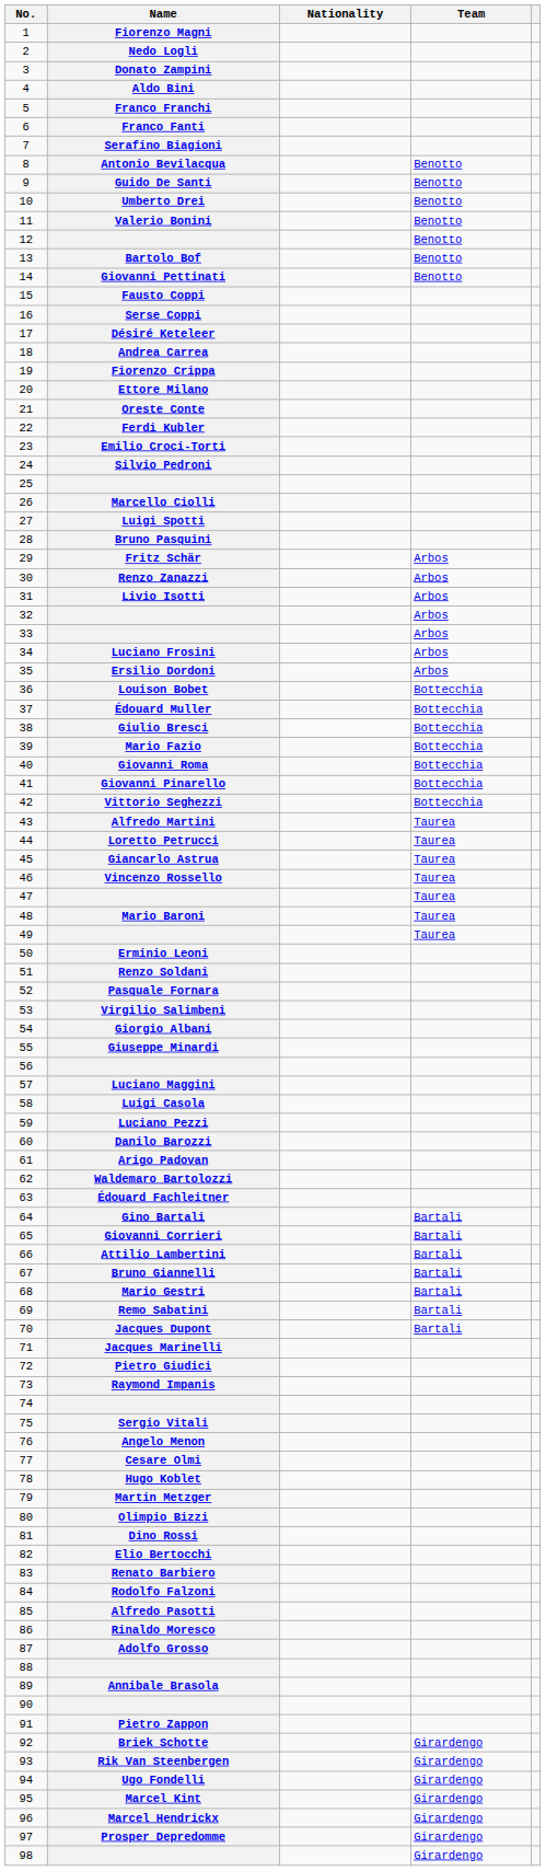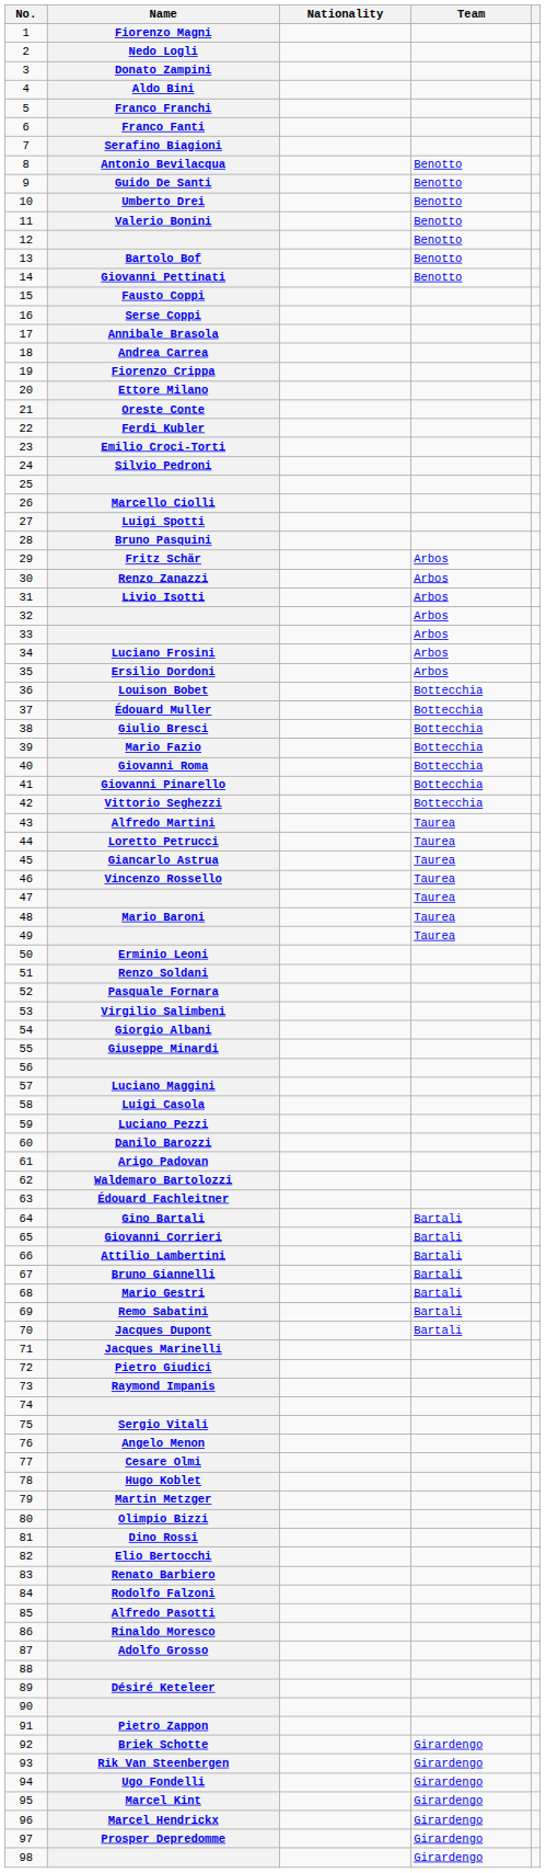 <table class="wikitable plainrowheaders sortable" style="width:97%">
 <tr>
 <th scope="col">No.</th>
 <th scope="col">Name</th>
 <th scope="col">Nationality</th>
 <th scope="col">Team</th>
 <th scope="col" class="unsortable"></th>
 </tr>
 <tr>
 <td style="text-align:center;">1</td>
 <th scope="row"><a href='#'>Fiorenzo Magni</a></th>
 <td></td>
 <td></td>
 <td style="text-align:center;"></td>
 </tr>
 <tr>
 <td style="text-align:center;">2</td>
 <th scope="row"><a href='#'>Nedo Logli</a></th>
 <td></td>
 <td></td>
 <td style="text-align:center;"></td>
 </tr>
 <tr>
 <td style="text-align:center;">3</td>
 <th scope="row"><a href='#'>Donato Zampini</a></th>
 <td></td>
 <td></td>
 <td style="text-align:center;"></td>
 </tr>
 <tr>
 <td style="text-align:center;">4</td>
 <th scope="row"><a href='#'>Aldo Bini</a></th>
 <td></td>
 <td></td>
 <td style="text-align:center;"></td>
 </tr>
 <tr>
 <td style="text-align:center;">5</td>
 <th scope="row"><a href='#'>Franco Franchi</a></th>
 <td></td>
 <td></td>
 <td style="text-align:center;"></td>
 </tr>
 <tr>
 <td style="text-align:center;">6</td>
 <th scope="row"><a href='#'>Franco Fanti</a></th>
 <td></td>
 <td></td>
 <td style="text-align:center;"></td>
 </tr>
 <tr>
 <td style="text-align:center;">7</td>
 <th scope="row"><a href='#'>Serafino Biagioni</a></th>
 <td></td>
 <td></td>
 <td style="text-align:center;"></td>
 </tr>
 <tr>
 <td style="text-align:center;">8</td>
 <th scope="row"><a href='#'>Antonio Bevilacqua</a></th>
 <td></td>
 <td><a href='#'>Benotto</a></td>
 <td style="text-align:center;"></td>
 </tr>
 <tr>
 <td style="text-align:center;">9</td>
 <th scope="row"><a href='#'>Guido De Santi</a></th>
 <td></td>
 <td><a href='#'>Benotto</a></td>
 <td style="text-align:center;"></td>
 </tr>
 <tr>
 <td style="text-align:center;">10</td>
 <th scope="row"><a href='#'>Umberto Drei</a></th>
 <td></td>
 <td><a href='#'>Benotto</a></td>
 <td style="text-align:center;"></td>
 </tr>
 <tr>
 <td style="text-align:center;">11</td>
 <th scope="row"><a href='#'>Valerio Bonini</a></th>
 <td></td>
 <td><a href='#'>Benotto</a></td>
 <td style="text-align:center;"></td>
 </tr>
 <tr>
 <td style="text-align:center;">12</td>
 <th scope="row"></th>
 <td></td>
 <td><a href='#'>Benotto</a></td>
 <td style="text-align:center;"></td>
 </tr>
 <tr>
 <td style="text-align:center;">13</td>
 <th scope="row"><a href='#'>Bartolo Bof</a></th>
 <td></td>
 <td><a href='#'>Benotto</a></td>
 <td style="text-align:center;"></td>
 </tr>
 <tr>
 <td style="text-align:center;">14</td>
 <th scope="row"><a href='#'>Giovanni Pettinati</a></th>
 <td></td>
 <td><a href='#'>Benotto</a></td>
 <td style="text-align:center;"></td>
 </tr>
 <tr>
 <td style="text-align:center;">15</td>
 <th scope="row"><a href='#'>Fausto Coppi</a></th>
 <td></td>
 <td></td>
 <td style="text-align:center;"></td>
 </tr>
 <tr>
 <td style="text-align:center;">16</td>
 <th scope="row"><a href='#'>Serse Coppi</a></th>
 <td></td>
 <td></td>
 <td style="text-align:center;"></td>
 </tr>
 <tr>
 <td style="text-align:center;">17</td>
-<th scope="row"><a href='#'>Désiré Keteleer</a></th>
+<th scope="row"><a href='#'>Annibale Brasola</a></th>
 <td></td>
 <td></td>
 <td style="text-align:center;"></td>
 </tr>
 <tr>
 <td style="text-align:center;">18</td>
 <th scope="row"><a href='#'>Andrea Carrea</a></th>
 <td></td>
 <td></td>
 <td style="text-align:center;"></td>
 </tr>
 <tr>
 <td style="text-align:center;">19</td>
 <th scope="row"><a href='#'>Fiorenzo Crippa</a></th>
 <td></td>
 <td></td>
 <td style="text-align:center;"></td>
 </tr>
 <tr>
 <td style="text-align:center;">20</td>
 <th scope="row"><a href='#'>Ettore Milano</a></th>
 <td></td>
 <td></td>
 <td style="text-align:center;"></td>
 </tr>
 <tr>
 <td style="text-align:center;">21</td>
 <th scope="row"><a href='#'>Oreste Conte</a></th>
 <td></td>
 <td></td>
 <td style="text-align:center;"></td>
 </tr>
 <tr>
 <td style="text-align:center;">22</td>
 <th scope="row"><a href='#'>Ferdi Kubler</a></th>
 <td></td>
 <td></td>
 <td style="text-align:center;"></td>
 </tr>
 <tr>
 <td style="text-align:center;">23</td>
 <th scope="row"><a href='#'>Emilio Croci-Torti</a></th>
 <td></td>
 <td></td>
 <td style="text-align:center;"></td>
 </tr>
 <tr>
 <td style="text-align:center;">24</td>
 <th scope="row"><a href='#'>Silvio Pedroni</a></th>
 <td></td>
 <td></td>
 <td style="text-align:center;"></td>
 </tr>
 <tr>
 <td style="text-align:center;">25</td>
 <th scope="row"></th>
 <td></td>
 <td></td>
 <td style="text-align:center;"></td>
 </tr>
 <tr>
 <td style="text-align:center;">26</td>
 <th scope="row"><a href='#'>Marcello Ciolli</a></th>
 <td></td>
 <td></td>
 <td style="text-align:center;"></td>
 </tr>
 <tr>
 <td style="text-align:center;">27</td>
 <th scope="row"><a href='#'>Luigi Spotti</a></th>
 <td></td>
 <td></td>
 <td style="text-align:center;"></td>
 </tr>
 <tr>
 <td style="text-align:center;">28</td>
 <th scope="row"><a href='#'>Bruno Pasquini</a></th>
 <td></td>
 <td></td>
 <td style="text-align:center;"></td>
 </tr>
 <tr>
 <td style="text-align:center;">29</td>
 <th scope="row"><a href='#'>Fritz Schär</a></th>
 <td></td>
 <td><a href='#'>Arbos</a></td>
 <td style="text-align:center;"></td>
 </tr>
 <tr>
 <td style="text-align:center;">30</td>
 <th scope="row"><a href='#'>Renzo Zanazzi</a></th>
 <td></td>
 <td><a href='#'>Arbos</a></td>
 <td style="text-align:center;"></td>
 </tr>
 <tr>
 <td style="text-align:center;">31</td>
 <th scope="row"><a href='#'>Livio Isotti</a></th>
 <td></td>
 <td><a href='#'>Arbos</a></td>
 <td style="text-align:center;"></td>
 </tr>
 <tr>
 <td style="text-align:center;">32</td>
 <th scope="row"></th>
 <td></td>
 <td><a href='#'>Arbos</a></td>
 <td style="text-align:center;"></td>
 </tr>
 <tr>
 <td style="text-align:center;">33</td>
 <th scope="row"></th>
 <td></td>
 <td><a href='#'>Arbos</a></td>
 <td style="text-align:center;"></td>
 </tr>
 <tr>
 <td style="text-align:center;">34</td>
 <th scope="row"><a href='#'>Luciano Frosini</a></th>
 <td></td>
 <td><a href='#'>Arbos</a></td>
 <td style="text-align:center;"></td>
 </tr>
 <tr>
 <td style="text-align:center;">35</td>
 <th scope="row"><a href='#'>Ersilio Dordoni</a></th>
 <td></td>
 <td><a href='#'>Arbos</a></td>
 <td style="text-align:center;"></td>
 </tr>
 <tr>
 <td style="text-align:center;">36</td>
 <th scope="row"><a href='#'>Louison Bobet</a></th>
 <td></td>
 <td><a href='#'>Bottecchia</a></td>
 <td style="text-align:center;"></td>
 </tr>
 <tr>
 <td style="text-align:center;">37</td>
 <th scope="row"><a href='#'>Édouard Muller</a></th>
 <td></td>
 <td><a href='#'>Bottecchia</a></td>
 <td style="text-align:center;"></td>
 </tr>
 <tr>
 <td style="text-align:center;">38</td>
 <th scope="row"><a href='#'>Giulio Bresci</a></th>
 <td></td>
 <td><a href='#'>Bottecchia</a></td>
 <td style="text-align:center;"></td>
 </tr>
 <tr>
 <td style="text-align:center;">39</td>
 <th scope="row"><a href='#'>Mario Fazio</a></th>
 <td></td>
 <td><a href='#'>Bottecchia</a></td>
 <td style="text-align:center;"></td>
 </tr>
 <tr>
 <td style="text-align:center;">40</td>
 <th scope="row"><a href='#'>Giovanni Roma</a></th>
 <td></td>
 <td><a href='#'>Bottecchia</a></td>
 <td style="text-align:center;"></td>
 </tr>
 <tr>
 <td style="text-align:center;">41</td>
 <th scope="row"><a href='#'>Giovanni Pinarello</a></th>
 <td></td>
 <td><a href='#'>Bottecchia</a></td>
 <td style="text-align:center;"></td>
 </tr>
 <tr>
 <td style="text-align:center;">42</td>
 <th scope="row"><a href='#'>Vittorio Seghezzi</a></th>
 <td></td>
 <td><a href='#'>Bottecchia</a></td>
 <td style="text-align:center;"></td>
 </tr>
 <tr>
 <td style="text-align:center;">43</td>
 <th scope="row"><a href='#'>Alfredo Martini</a></th>
 <td></td>
 <td><a href='#'>Taurea</a></td>
 <td style="text-align:center;"></td>
 </tr>
 <tr>
 <td style="text-align:center;">44</td>
 <th scope="row"><a href='#'>Loretto Petrucci</a></th>
 <td></td>
 <td><a href='#'>Taurea</a></td>
 <td style="text-align:center;"></td>
 </tr>
 <tr>
 <td style="text-align:center;">45</td>
 <th scope="row"><a href='#'>Giancarlo Astrua</a></th>
 <td></td>
 <td><a href='#'>Taurea</a></td>
 <td style="text-align:center;"></td>
 </tr>
 <tr>
 <td style="text-align:center;">46</td>
 <th scope="row"><a href='#'>Vincenzo Rossello</a></th>
 <td></td>
 <td><a href='#'>Taurea</a></td>
 <td style="text-align:center;"></td>
 </tr>
 <tr>
 <td style="text-align:center;">47</td>
 <th scope="row"></th>
 <td></td>
 <td><a href='#'>Taurea</a></td>
 <td style="text-align:center;"></td>
 </tr>
 <tr>
 <td style="text-align:center;">48</td>
 <th scope="row"><a href='#'>Mario Baroni</a></th>
 <td></td>
 <td><a href='#'>Taurea</a></td>
 <td style="text-align:center;"></td>
 </tr>
 <tr>
 <td style="text-align:center;">49</td>
 <th scope="row"></th>
 <td></td>
 <td><a href='#'>Taurea</a></td>
 <td style="text-align:center;"></td>
 </tr>
 <tr>
 <td style="text-align:center;">50</td>
 <th scope="row"><a href='#'>Erminio Leoni</a></th>
 <td></td>
 <td></td>
 <td style="text-align:center;"></td>
 </tr>
 <tr>
 <td style="text-align:center;">51</td>
 <th scope="row"><a href='#'>Renzo Soldani</a></th>
 <td></td>
 <td></td>
 <td style="text-align:center;"></td>
 </tr>
 <tr>
 <td style="text-align:center;">52</td>
 <th scope="row"><a href='#'>Pasquale Fornara</a></th>
 <td></td>
 <td></td>
 <td style="text-align:center;"></td>
 </tr>
 <tr>
 <td style="text-align:center;">53</td>
 <th scope="row"><a href='#'>Virgilio Salimbeni</a></th>
 <td></td>
 <td></td>
 <td style="text-align:center;"></td>
 </tr>
 <tr>
 <td style="text-align:center;">54</td>
 <th scope="row"><a href='#'>Giorgio Albani</a></th>
 <td></td>
 <td></td>
 <td style="text-align:center;"></td>
 </tr>
 <tr>
 <td style="text-align:center;">55</td>
 <th scope="row"><a href='#'>Giuseppe Minardi</a></th>
 <td></td>
 <td></td>
 <td style="text-align:center;"></td>
 </tr>
 <tr>
 <td style="text-align:center;">56</td>
 <th scope="row"></th>
 <td></td>
 <td></td>
 <td style="text-align:center;"></td>
 </tr>
 <tr>
 <td style="text-align:center;">57</td>
 <th scope="row"><a href='#'>Luciano Maggini</a></th>
 <td></td>
 <td></td>
 <td style="text-align:center;"></td>
 </tr>
 <tr>
 <td style="text-align:center;">58</td>
 <th scope="row"><a href='#'>Luigi Casola</a></th>
 <td></td>
 <td></td>
 <td style="text-align:center;"></td>
 </tr>
 <tr>
 <td style="text-align:center;">59</td>
 <th scope="row"><a href='#'>Luciano Pezzi</a></th>
 <td></td>
 <td></td>
 <td style="text-align:center;"></td>
 </tr>
 <tr>
 <td style="text-align:center;">60</td>
 <th scope="row"><a href='#'>Danilo Barozzi</a></th>
 <td></td>
 <td></td>
 <td style="text-align:center;"></td>
 </tr>
 <tr>
 <td style="text-align:center;">61</td>
 <th scope="row"><a href='#'>Arigo Padovan</a></th>
 <td></td>
 <td></td>
 <td style="text-align:center;"></td>
 </tr>
 <tr>
 <td style="text-align:center;">62</td>
 <th scope="row"><a href='#'>Waldemaro Bartolozzi</a></th>
 <td></td>
 <td></td>
 <td style="text-align:center;"></td>
 </tr>
 <tr>
 <td style="text-align:center;">63</td>
 <th scope="row"><a href='#'>Édouard Fachleitner</a></th>
 <td></td>
 <td></td>
 <td style="text-align:center;"></td>
 </tr>
 <tr>
 <td style="text-align:center;">64</td>
 <th scope="row"><a href='#'>Gino Bartali</a></th>
 <td></td>
 <td><a href='#'>Bartali</a></td>
 <td style="text-align:center;"></td>
 </tr>
 <tr>
 <td style="text-align:center;">65</td>
 <th scope="row"><a href='#'>Giovanni Corrieri</a></th>
 <td></td>
 <td><a href='#'>Bartali</a></td>
 <td style="text-align:center;"></td>
 </tr>
 <tr>
 <td style="text-align:center;">66</td>
 <th scope="row"><a href='#'>Attilio Lambertini</a></th>
 <td></td>
 <td><a href='#'>Bartali</a></td>
 <td style="text-align:center;"></td>
 </tr>
 <tr>
 <td style="text-align:center;">67</td>
 <th scope="row"><a href='#'>Bruno Giannelli</a></th>
 <td></td>
 <td><a href='#'>Bartali</a></td>
 <td style="text-align:center;"></td>
 </tr>
 <tr>
 <td style="text-align:center;">68</td>
 <th scope="row"><a href='#'>Mario Gestri</a></th>
 <td></td>
 <td><a href='#'>Bartali</a></td>
 <td style="text-align:center;"></td>
 </tr>
 <tr>
 <td style="text-align:center;">69</td>
 <th scope="row"><a href='#'>Remo Sabatini</a></th>
 <td></td>
 <td><a href='#'>Bartali</a></td>
 <td style="text-align:center;"></td>
 </tr>
 <tr>
 <td style="text-align:center;">70</td>
 <th scope="row"><a href='#'>Jacques Dupont</a></th>
 <td></td>
 <td><a href='#'>Bartali</a></td>
 <td style="text-align:center;"></td>
 </tr>
 <tr>
 <td style="text-align:center;">71</td>
 <th scope="row"><a href='#'>Jacques Marinelli</a></th>
 <td></td>
 <td></td>
 <td style="text-align:center;"></td>
 </tr>
 <tr>
 <td style="text-align:center;">72</td>
 <th scope="row"><a href='#'>Pietro Giudici</a></th>
 <td></td>
 <td></td>
 <td style="text-align:center;"></td>
 </tr>
 <tr>
 <td style="text-align:center;">73</td>
 <th scope="row"><a href='#'>Raymond Impanis</a></th>
 <td></td>
 <td></td>
 <td style="text-align:center;"></td>
 </tr>
 <tr>
 <td style="text-align:center;">74</td>
 <th scope="row"></th>
 <td></td>
 <td></td>
 <td style="text-align:center;"></td>
 </tr>
 <tr>
 <td style="text-align:center;">75</td>
 <th scope="row"><a href='#'>Sergio Vitali</a></th>
 <td></td>
 <td></td>
 <td style="text-align:center;"></td>
 </tr>
 <tr>
 <td style="text-align:center;">76</td>
 <th scope="row"><a href='#'>Angelo Menon</a></th>
 <td></td>
 <td></td>
 <td style="text-align:center;"></td>
 </tr>
 <tr>
 <td style="text-align:center;">77</td>
 <th scope="row"><a href='#'>Cesare Olmi</a></th>
 <td></td>
 <td></td>
 <td style="text-align:center;"></td>
 </tr>
 <tr>
 <td style="text-align:center;">78</td>
 <th scope="row"><a href='#'>Hugo Koblet</a></th>
 <td></td>
 <td></td>
 <td style="text-align:center;"></td>
 </tr>
 <tr>
 <td style="text-align:center;">79</td>
 <th scope="row"><a href='#'>Martin Metzger</a></th>
 <td></td>
 <td></td>
 <td style="text-align:center;"></td>
 </tr>
 <tr>
 <td style="text-align:center;">80</td>
 <th scope="row"><a href='#'>Olimpio Bizzi</a></th>
 <td></td>
 <td></td>
 <td style="text-align:center;"></td>
 </tr>
 <tr>
 <td style="text-align:center;">81</td>
 <th scope="row"><a href='#'>Dino Rossi</a></th>
 <td></td>
 <td></td>
 <td style="text-align:center;"></td>
 </tr>
 <tr>
 <td style="text-align:center;">82</td>
 <th scope="row"><a href='#'>Elio Bertocchi</a></th>
 <td></td>
 <td></td>
 <td style="text-align:center;"></td>
 </tr>
 <tr>
 <td style="text-align:center;">83</td>
 <th scope="row"><a href='#'>Renato Barbiero</a></th>
 <td></td>
 <td></td>
 <td style="text-align:center;"></td>
 </tr>
 <tr>
 <td style="text-align:center;">84</td>
 <th scope="row"><a href='#'>Rodolfo Falzoni</a></th>
 <td></td>
 <td></td>
 <td style="text-align:center;"></td>
 </tr>
 <tr>
 <td style="text-align:center;">85</td>
 <th scope="row"><a href='#'>Alfredo Pasotti</a></th>
 <td></td>
 <td></td>
 <td style="text-align:center;"></td>
 </tr>
 <tr>
 <td style="text-align:center;">86</td>
 <th scope="row"><a href='#'>Rinaldo Moresco</a></th>
 <td></td>
 <td></td>
 <td style="text-align:center;"></td>
 </tr>
 <tr>
 <td style="text-align:center;">87</td>
 <th scope="row"><a href='#'>Adolfo Grosso</a></th>
 <td></td>
 <td></td>
 <td style="text-align:center;"></td>
 </tr>
 <tr>
 <td style="text-align:center;">88</td>
 <th scope="row"></th>
 <td></td>
 <td></td>
 <td style="text-align:center;"></td>
 </tr>
 <tr>
 <td style="text-align:center;">89</td>
-<th scope="row"><a href='#'>Annibale Brasola</a></th>
+<th scope="row"><a href='#'>Désiré Keteleer</a></th>
 <td></td>
 <td></td>
 <td style="text-align:center;"></td>
 </tr>
 <tr>
 <td style="text-align:center;">90</td>
 <th scope="row"></th>
 <td></td>
 <td></td>
 <td style="text-align:center;"></td>
 </tr>
 <tr>
 <td style="text-align:center;">91</td>
 <th scope="row"><a href='#'>Pietro Zappon</a></th>
 <td></td>
 <td></td>
 <td style="text-align:center;"></td>
 </tr>
 <tr>
 <td style="text-align:center;">92</td>
 <th scope="row"><a href='#'>Briek Schotte</a></th>
 <td></td>
 <td><a href='#'>Girardengo</a></td>
 <td style="text-align:center;"></td>
 </tr>
 <tr>
 <td style="text-align:center;">93</td>
 <th scope="row"><a href='#'>Rik Van Steenbergen</a></th>
 <td></td>
 <td><a href='#'>Girardengo</a></td>
 <td style="text-align:center;"></td>
 </tr>
 <tr>
 <td style="text-align:center;">94</td>
 <th scope="row"><a href='#'>Ugo Fondelli</a></th>
 <td></td>
 <td><a href='#'>Girardengo</a></td>
 <td style="text-align:center;"></td>
 </tr>
 <tr>
 <td style="text-align:center;">95</td>
 <th scope="row"><a href='#'>Marcel Kint</a></th>
 <td></td>
 <td><a href='#'>Girardengo</a></td>
 <td style="text-align:center;"></td>
 </tr>
 <tr>
 <td style="text-align:center;">96</td>
 <th scope="row"><a href='#'>Marcel Hendrickx</a></th>
 <td></td>
 <td><a href='#'>Girardengo</a></td>
 <td style="text-align:center;"></td>
 </tr>
 <tr>
 <td style="text-align:center;">97</td>
 <th scope="row"><a href='#'>Prosper Depredomme</a></th>
 <td></td>
 <td><a href='#'>Girardengo</a></td>
 <td style="text-align:center;"></td>
 </tr>
 <tr>
 <td style="text-align:center;">98</td>
 <th scope="row"></th>
 <td></td>
 <td><a href='#'>Girardengo</a></td>
 <td style="text-align:center;"></td>
 </tr>
 </table>
